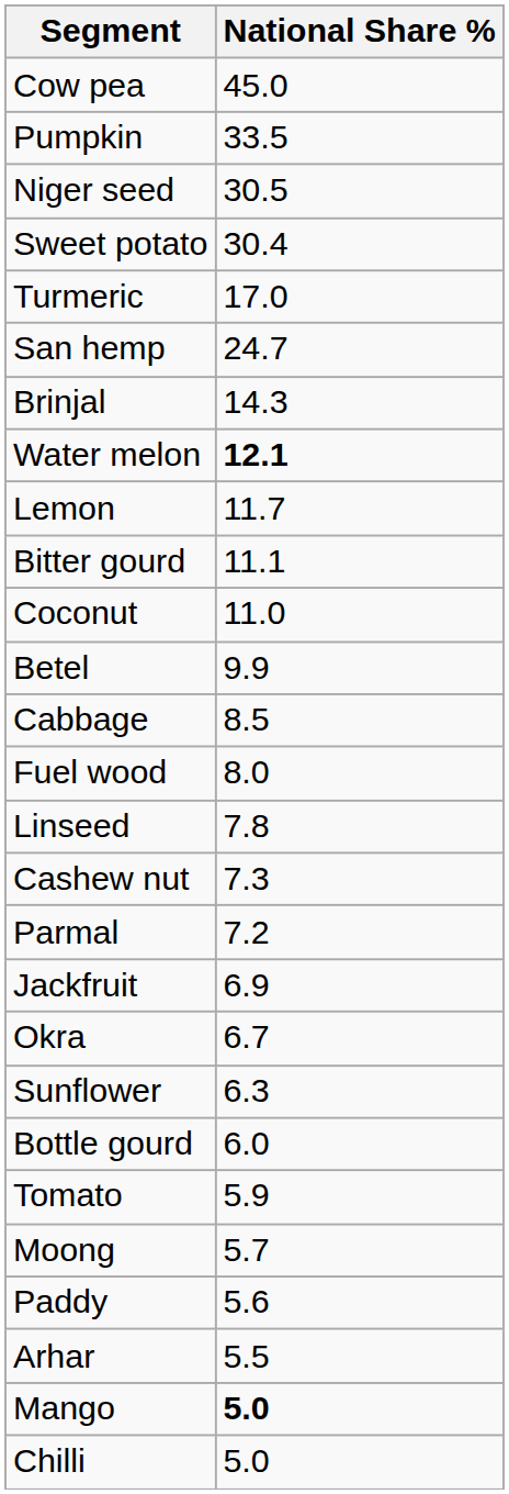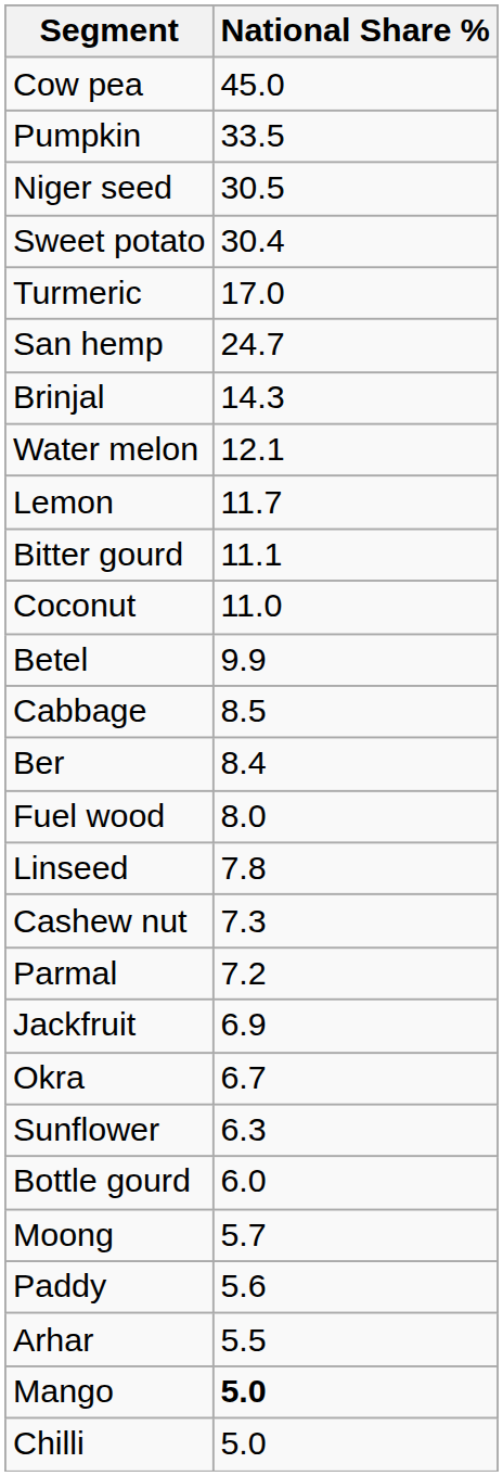 <table class="wikitable">
 <tr>
 <th>Segment</th>
 <th>National Share %</th>
 </tr>
 <tr>
 <td>Cow pea</td>
 <td>45.0</td>
 </tr>
 <tr>
 <td>Pumpkin</td>
 <td>33.5</td>
 </tr>
 <tr>
 <td>Niger seed</td>
 <td>30.5</td>
 </tr>
 <tr>
 <td>Sweet potato</td>
 <td>30.4</td>
 </tr>
 <tr>
 <td>Turmeric</td>
 <td>17.0</td>
 </tr>
 <tr>
 <td>San hemp</td>
 <td>24.7</td>
 </tr>
 <tr>
 <td>Brinjal</td>
 <td>14.3</td>
 </tr>
 <tr>
 <td>Water melon</td>
-<td><strong>12.1</strong></td>
+<td>12.1</td>
 </tr>
 <tr>
 <td>Lemon</td>
 <td>11.7</td>
 </tr>
 <tr>
 <td>Bitter gourd</td>
 <td>11.1</td>
 </tr>
 <tr>
 <td>Coconut</td>
 <td>11.0</td>
 </tr>
 <tr>
 <td>Betel</td>
 <td>9.9</td>
 </tr>
 <tr>
 <td>Cabbage</td>
 <td>8.5</td>
+</tr>
+<tr>
+<td>Ber</td>
+<td>8.4</td>
 </tr>
 <tr>
 <td>Fuel wood</td>
 <td>8.0</td>
 </tr>
 <tr>
 <td>Linseed</td>
 <td>7.8</td>
 </tr>
 <tr>
 <td>Cashew nut</td>
 <td>7.3</td>
 </tr>
 <tr>
 <td>Parmal</td>
 <td>7.2</td>
 </tr>
 <tr>
 <td>Jackfruit</td>
 <td>6.9</td>
 </tr>
 <tr>
 <td>Okra</td>
 <td>6.7</td>
 </tr>
 <tr>
 <td>Sunflower</td>
 <td>6.3</td>
 </tr>
 <tr>
 <td>Bottle gourd</td>
 <td>6.0</td>
 </tr>
 <tr>
-<td>Tomato</td>
-<td>5.9</td>
-</tr>
-<tr>
 <td>Moong</td>
 <td>5.7</td>
 </tr>
 <tr>
 <td>Paddy</td>
 <td>5.6</td>
 </tr>
 <tr>
 <td>Arhar</td>
 <td>5.5</td>
 </tr>
 <tr>
 <td>Mango</td>
 <td><strong>5.0</strong></td>
 </tr>
 <tr>
 <td>Chilli</td>
 <td>5.0</td>
 </tr>
 </table>
